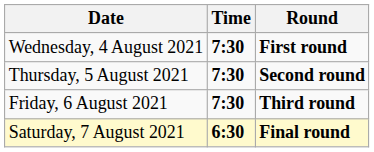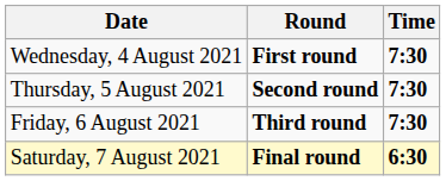 <table class="wikitable">
 <tr>
 <th>Date</th>
+<th>Round</th>
 <th>Time</th>
-<th>Round</th>
 </tr>
 <tr>
 <td>Wednesday, 4 August 2021</td>
+<td><strong>First round</strong></td>
 <td><strong>7:30</strong></td>
-<td><strong>First round</strong></td>
 </tr>
 <tr>
 <td>Thursday, 5 August 2021</td>
+<td><strong>Second round</strong></td>
 <td><strong>7:30</strong></td>
-<td><strong>Second round</strong></td>
 </tr>
 <tr>
 <td>Friday, 6 August 2021</td>
+<td><strong>Third round</strong></td>
 <td><strong>7:30</strong></td>
-<td><strong>Third round</strong></td>
 </tr>
 <tr style=background:lemonchiffon>
 <td>Saturday, 7 August 2021</td>
+<td><strong>Final round</strong></td>
 <td><strong>6:30</strong></td>
-<td><strong>Final round</strong></td>
 </tr>
 </table>
